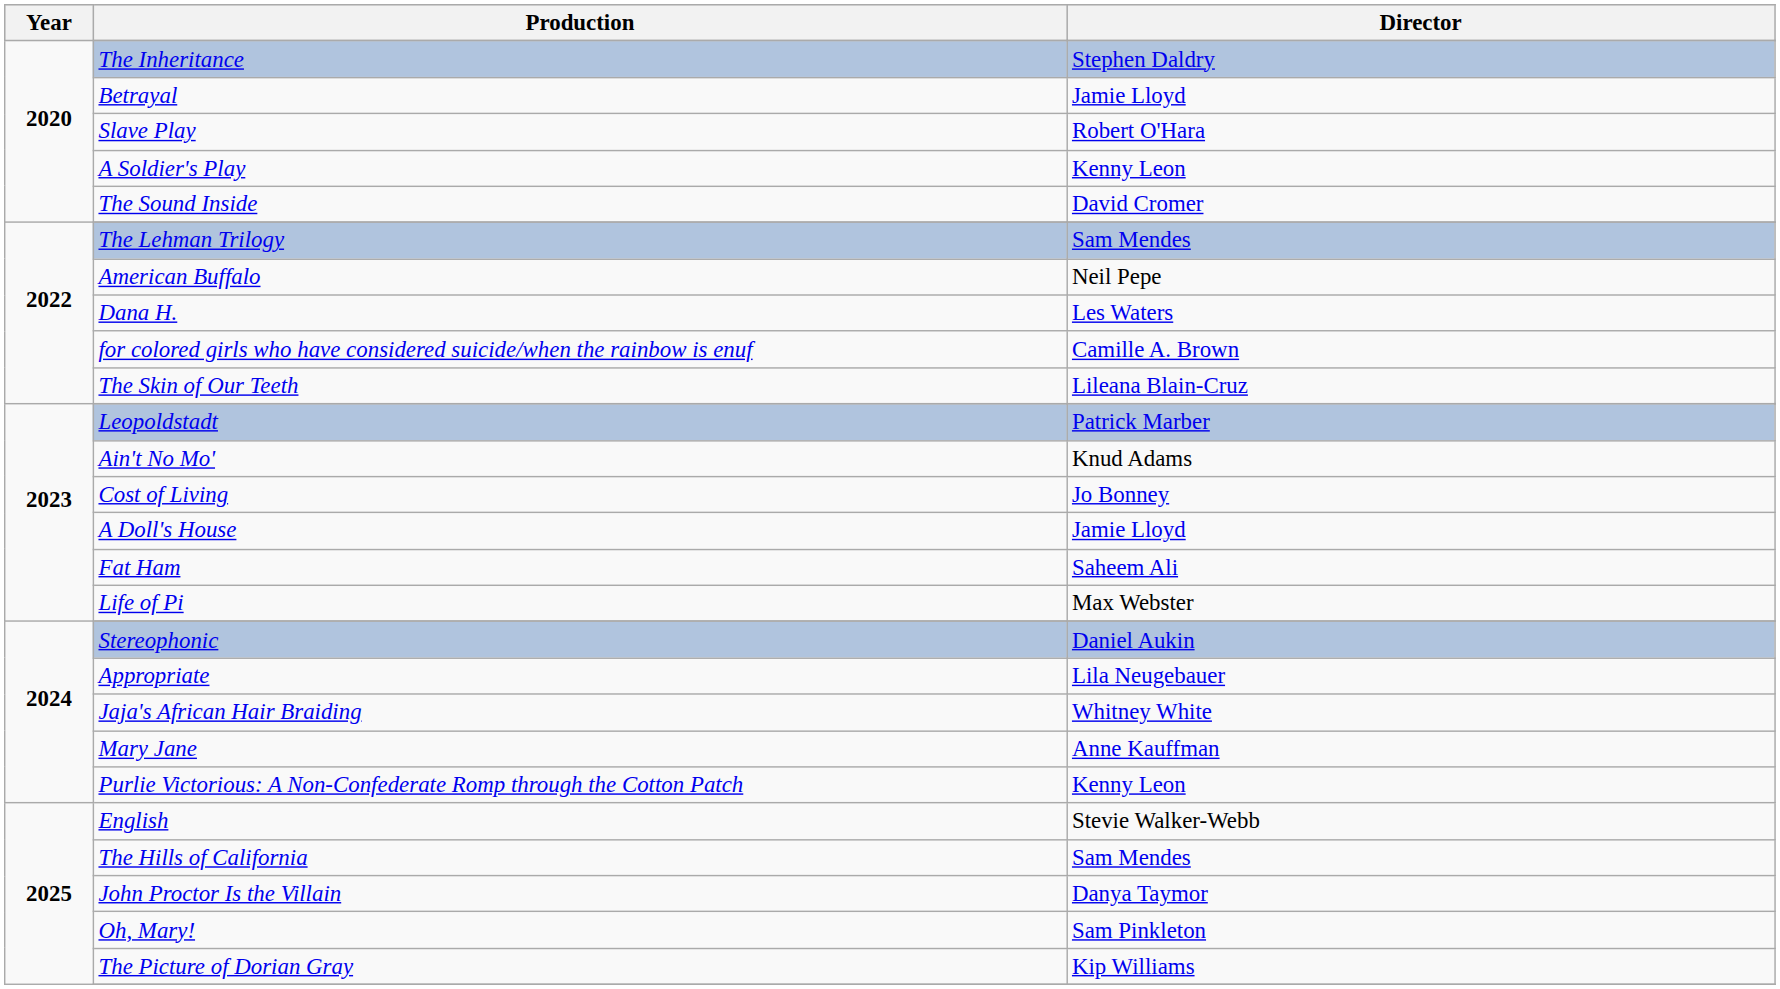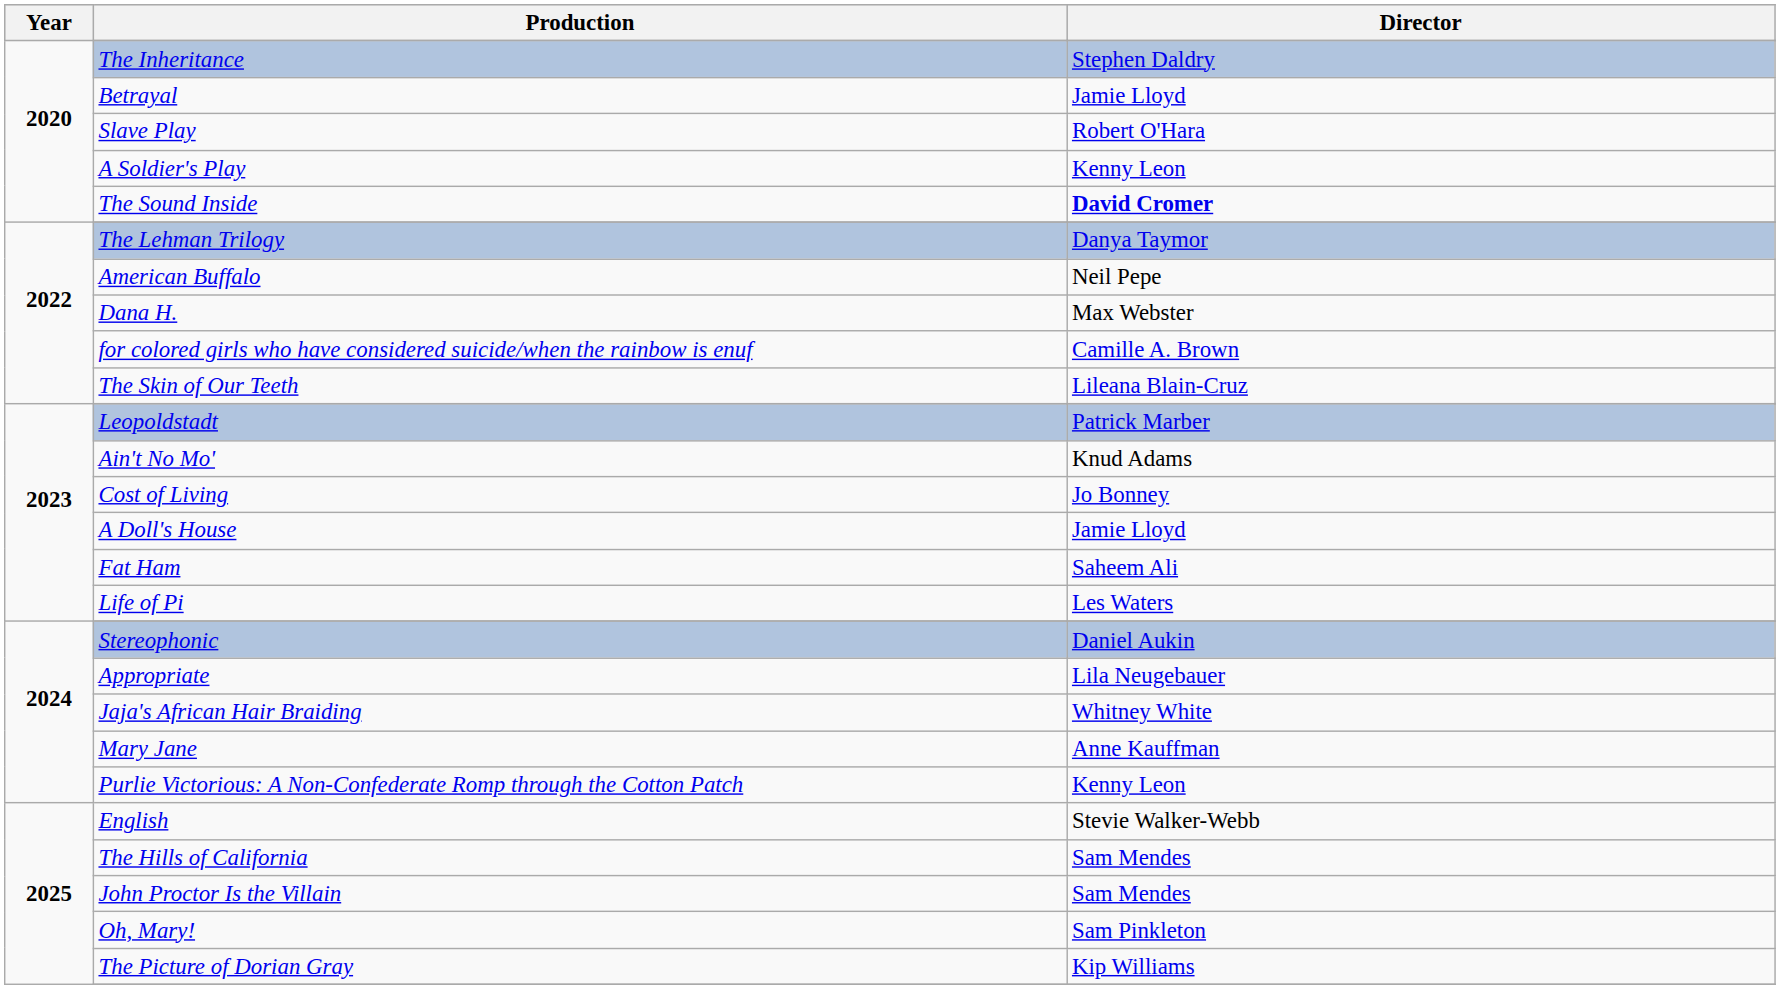 <table class="wikitable" style="width:98%;">
 <tr style="background:#bebebe;">
 <th style="width:5%;">Year</th>
 <th style="width:55%;">Production</th>
 <th style="width:40%;">Director</th>
 </tr>
 <tr>
 <td rowspan="6" align="center"><strong>2020</strong><br><br></td>
 </tr>
 <tr style="background:#B0C4DE;">
 <td><em><a href='#'>The Inheritance</a></em></td>
 <td><a href='#'>Stephen Daldry</a></td>
 </tr>
 <tr>
 <td><em><a href='#'>Betrayal</a></em></td>
 <td><a href='#'>Jamie Lloyd</a></td>
 </tr>
 <tr>
 <td><em><a href='#'>Slave Play</a></em></td>
 <td><a href='#'>Robert O'Hara</a></td>
 </tr>
 <tr>
 <td><em><a href='#'>A Soldier's Play</a></em></td>
 <td><a href='#'>Kenny Leon</a></td>
 </tr>
 <tr>
 <td><em><a href='#'>The Sound Inside</a></em></td>
-<td><a href='#'>David Cromer</a></td>
+<td><strong><a href='#'>David Cromer</a></strong></td>
 </tr>
 <tr>
 <td rowspan="6" align="center"><strong>2022</strong><br><br></td>
 </tr>
 <tr style="background:#B0C4DE;">
 <td><em><a href='#'>The Lehman Trilogy</a></em></td>
-<td><a href='#'>Sam Mendes</a></td>
+<td><a href='#'>Danya Taymor</a></td>
 </tr>
 <tr>
 <td><em><a href='#'>American Buffalo</a></em></td>
 <td>Neil Pepe</td>
 </tr>
 <tr>
 <td><em><a href='#'>Dana H.</a></em></td>
-<td><a href='#'>Les Waters</a></td>
+<td>Max Webster</td>
 </tr>
 <tr>
 <td><em><a href='#'>for colored girls who have considered suicide/when the rainbow is enuf</a></em></td>
 <td><a href='#'>Camille A. Brown</a></td>
 </tr>
 <tr>
 <td><em><a href='#'>The Skin of Our Teeth</a></em></td>
 <td><a href='#'>Lileana Blain-Cruz</a></td>
 </tr>
 <tr>
 <td rowspan="7" align="center"><strong>2023</strong><br><br></td>
 </tr>
 <tr style="background:#B0C4DE;">
 <td><em><a href='#'>Leopoldstadt</a></em></td>
 <td><a href='#'>Patrick Marber</a></td>
 </tr>
 <tr>
 <td><em><a href='#'>Ain't No Mo'</a></em></td>
 <td>Knud Adams</td>
 </tr>
 <tr>
 <td><em><a href='#'>Cost of Living</a></em></td>
 <td><a href='#'>Jo Bonney</a></td>
 </tr>
 <tr>
 <td><em><a href='#'>A Doll's House</a></em></td>
 <td><a href='#'>Jamie Lloyd</a></td>
 </tr>
 <tr>
 <td><em><a href='#'>Fat Ham</a></em></td>
 <td><a href='#'>Saheem Ali</a></td>
 </tr>
 <tr>
 <td><em><a href='#'>Life of Pi</a></em></td>
-<td>Max Webster</td>
+<td><a href='#'>Les Waters</a></td>
 </tr>
 <tr>
 <td rowspan="6" align="center"><strong>2024</strong><br><br></td>
 </tr>
 <tr style="background:#B0C4DE;">
 <td><em><a href='#'>Stereophonic</a></em></td>
 <td><a href='#'>Daniel Aukin</a></td>
 </tr>
 <tr>
 <td><em><a href='#'>Appropriate</a></em></td>
 <td><a href='#'>Lila Neugebauer</a></td>
 </tr>
 <tr>
 <td><em><a href='#'>Jaja's African Hair Braiding</a></em></td>
 <td><a href='#'>Whitney White</a></td>
 </tr>
 <tr>
 <td><em><a href='#'>Mary Jane</a></em></td>
 <td><a href='#'>Anne Kauffman</a></td>
 </tr>
 <tr>
 <td><em><a href='#'>Purlie Victorious: A Non-Confederate Romp through the Cotton Patch</a></em></td>
 <td><a href='#'>Kenny Leon</a></td>
 </tr>
 <tr>
 <td rowspan="6" align="center"><strong>2025</strong><br></td>
 <td><em><a href='#'>English</a></em></td>
 <td>Stevie Walker-Webb</td>
 </tr>
 <tr>
 <td><em><a href='#'>The Hills of California</a></em></td>
 <td><a href='#'>Sam Mendes</a></td>
 </tr>
 <tr>
 <td><em><a href='#'>John Proctor Is the Villain</a></em></td>
-<td><a href='#'>Danya Taymor</a></td>
+<td><a href='#'>Sam Mendes</a></td>
 </tr>
 <tr>
 <td><em><a href='#'>Oh, Mary!</a></em></td>
 <td><a href='#'>Sam Pinkleton</a></td>
 </tr>
 <tr>
 <td><em><a href='#'>The Picture of Dorian Gray</a></em></td>
 <td><a href='#'>Kip Williams</a></td>
 </tr>
 <tr>
 </tr>
 </table>
